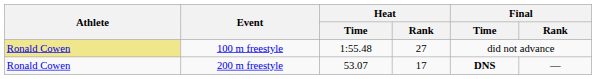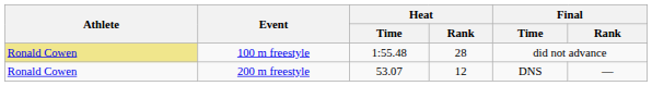 <table class=wikitable style="font-size:95%" width="95%">
 <tr>
 <th rowspan="2">Athlete</th>
 <th rowspan="2">Event</th>
 <th colspan="2">Heat</th>
 <th colspan="2">Final</th>
 </tr>
 <tr>
 <th>Time</th>
 <th>Rank</th>
 <th>Time</th>
 <th>Rank</th>
 </tr>
 <tr>
 <td width=30% style="background: khaki;"><a href='#'>Ronald Cowen</a></td>
 <td align=center><a href='#'>100 m freestyle</a></td>
 <td align=center>1:55.48</td>
-<td align=center>27</td>
+<td align=center>28</td>
 <td colspan=2 align=center>did not advance</td>
 </tr>
 <tr>
 <td width=30%><a href='#'>Ronald Cowen</a></td>
 <td align=center><a href='#'>200 m freestyle</a></td>
 <td align=center>53.07</td>
-<td align=center>17</td>
-<td align=center><strong>DNS</strong></td>
+<td align=center>12</td>
+<td align=center>DNS</td>
 <td align=center>—</td>
 </tr>
 </table>
